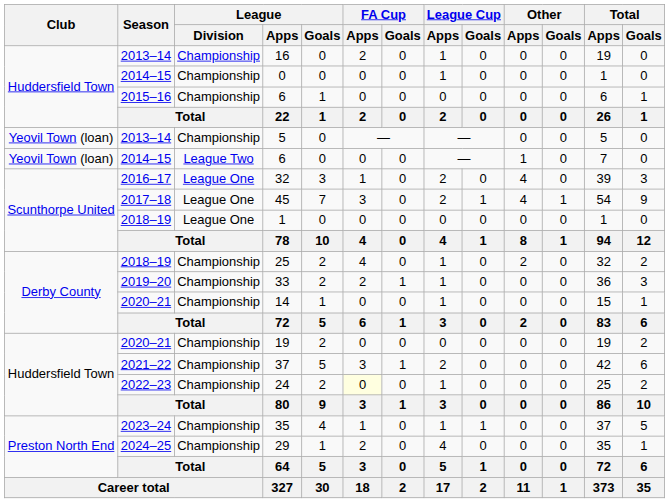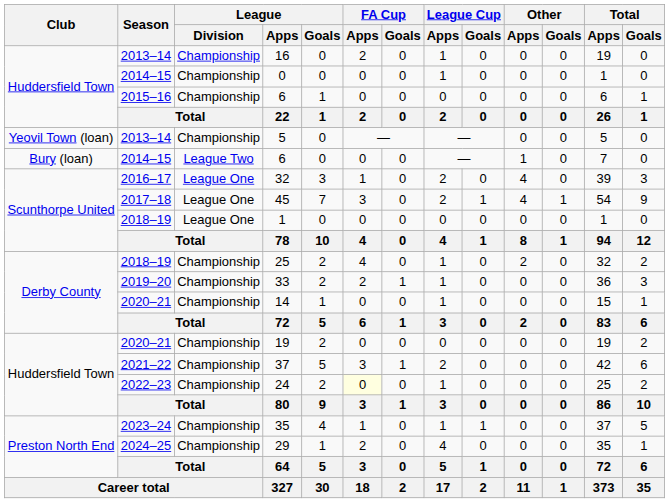 <table class="wikitable" style="text-align:center">
 <tr>
 <th rowspan="2">Club</th>
 <th rowspan="2">Season</th>
 <th colspan="3">League</th>
 <th colspan="2"><a href='#'>FA Cup</a></th>
 <th colspan="2"><a href='#'>League Cup</a></th>
 <th colspan="2">Other</th>
 <th colspan="2">Total</th>
 </tr>
 <tr>
 <th>Division</th>
 <th>Apps</th>
 <th>Goals</th>
 <th>Apps</th>
 <th>Goals</th>
 <th>Apps</th>
 <th>Goals</th>
 <th>Apps</th>
 <th>Goals</th>
 <th>Apps</th>
 <th>Goals</th>
 </tr>
 <tr>
 <td rowspan="4"><a href='#'>Huddersfield Town</a></td>
 <td><a href='#'>2013–14</a></td>
 <td><a href='#'>Championship</a></td>
 <td>16</td>
 <td>0</td>
 <td>2</td>
 <td>0</td>
 <td>1</td>
 <td>0</td>
 <td>0</td>
 <td>0</td>
 <td>19</td>
 <td>0</td>
 </tr>
 <tr>
 <td><a href='#'>2014–15</a></td>
 <td>Championship</td>
 <td>0</td>
 <td>0</td>
 <td>0</td>
 <td>0</td>
 <td>1</td>
 <td>0</td>
 <td>0</td>
 <td>0</td>
 <td>1</td>
 <td>0</td>
 </tr>
 <tr>
 <td><a href='#'>2015–16</a></td>
 <td>Championship</td>
 <td>6</td>
 <td>1</td>
 <td>0</td>
 <td>0</td>
 <td>0</td>
 <td>0</td>
 <td>0</td>
 <td>0</td>
 <td>6</td>
 <td>1</td>
 </tr>
 <tr>
 <th colspan="2">Total</th>
 <th>22</th>
 <th>1</th>
 <th>2</th>
 <th>0</th>
 <th>2</th>
 <th>0</th>
 <th>0</th>
 <th>0</th>
 <th>26</th>
 <th>1</th>
 </tr>
 <tr>
 <td><a href='#'>Yeovil Town</a> (loan)</td>
 <td><a href='#'>2013–14</a></td>
 <td>Championship</td>
 <td>5</td>
 <td>0</td>
 <td colspan="2">—</td>
 <td colspan="2">—</td>
 <td>0</td>
 <td>0</td>
 <td>5</td>
 <td>0</td>
 </tr>
 <tr>
-<td><a href='#'>Yeovil Town</a> (loan)</td>
+<td><a href='#'>Bury</a> (loan)</td>
 <td><a href='#'>2014–15</a></td>
 <td><a href='#'>League Two</a></td>
 <td>6</td>
 <td>0</td>
 <td>0</td>
 <td>0</td>
 <td colspan="2">—</td>
 <td>1</td>
 <td>0</td>
 <td>7</td>
 <td>0</td>
 </tr>
 <tr>
 <td rowspan="4"><a href='#'>Scunthorpe United</a></td>
 <td><a href='#'>2016–17</a></td>
 <td><a href='#'>League One</a></td>
 <td>32</td>
 <td>3</td>
 <td>1</td>
 <td>0</td>
 <td>2</td>
 <td>0</td>
 <td>4</td>
 <td>0</td>
 <td>39</td>
 <td>3</td>
 </tr>
 <tr>
 <td><a href='#'>2017–18</a></td>
 <td>League One</td>
 <td>45</td>
 <td>7</td>
 <td>3</td>
 <td>0</td>
 <td>2</td>
 <td>1</td>
 <td>4</td>
 <td>1</td>
 <td>54</td>
 <td>9</td>
 </tr>
 <tr>
 <td><a href='#'>2018–19</a></td>
 <td>League One</td>
 <td>1</td>
 <td>0</td>
 <td>0</td>
 <td>0</td>
 <td>0</td>
 <td>0</td>
 <td>0</td>
 <td>0</td>
 <td>1</td>
 <td>0</td>
 </tr>
 <tr>
 <th colspan="2">Total</th>
 <th>78</th>
 <th>10</th>
 <th>4</th>
 <th>0</th>
 <th>4</th>
 <th>1</th>
 <th>8</th>
 <th>1</th>
 <th>94</th>
 <th>12</th>
 </tr>
 <tr>
 <td rowspan="4"><a href='#'>Derby County</a></td>
 <td><a href='#'>2018–19</a></td>
 <td>Championship</td>
 <td>25</td>
 <td>2</td>
 <td>4</td>
 <td>0</td>
 <td>1</td>
 <td>0</td>
 <td>2</td>
 <td>0</td>
 <td>32</td>
 <td>2</td>
 </tr>
 <tr>
 <td><a href='#'>2019–20</a></td>
 <td>Championship</td>
 <td>33</td>
 <td>2</td>
 <td>2</td>
 <td>1</td>
 <td>1</td>
 <td>0</td>
 <td>0</td>
 <td>0</td>
 <td>36</td>
 <td>3</td>
 </tr>
 <tr>
 <td><a href='#'>2020–21</a></td>
 <td>Championship</td>
 <td>14</td>
 <td>1</td>
 <td>0</td>
 <td>0</td>
 <td>1</td>
 <td>0</td>
 <td>0</td>
 <td>0</td>
 <td>15</td>
 <td>1</td>
 </tr>
 <tr>
 <th colspan="2">Total</th>
 <th>72</th>
 <th>5</th>
 <th>6</th>
 <th>1</th>
 <th>3</th>
 <th>0</th>
 <th>2</th>
 <th>0</th>
 <th>83</th>
 <th>6</th>
 </tr>
 <tr>
 <td rowspan="4">Huddersfield Town</td>
 <td><a href='#'>2020–21</a></td>
 <td>Championship</td>
 <td>19</td>
 <td>2</td>
 <td>0</td>
 <td>0</td>
 <td>0</td>
 <td>0</td>
 <td>0</td>
 <td>0</td>
 <td>19</td>
 <td>2</td>
 </tr>
 <tr>
 <td><a href='#'>2021–22</a></td>
 <td>Championship</td>
 <td>37</td>
 <td>5</td>
 <td>3</td>
 <td>1</td>
 <td>2</td>
 <td>0</td>
 <td>0</td>
 <td>0</td>
 <td>42</td>
 <td>6</td>
 </tr>
 <tr>
 <td><a href='#'>2022–23</a></td>
 <td>Championship</td>
 <td>24</td>
 <td>2</td>
 <td style="background: lightyellow;">0</td>
 <td>0</td>
 <td>1</td>
 <td>0</td>
 <td>0</td>
 <td>0</td>
 <td>25</td>
 <td>2</td>
 </tr>
 <tr>
 <th colspan="2">Total</th>
 <th>80</th>
 <th>9</th>
 <th>3</th>
 <th>1</th>
 <th>3</th>
 <th>0</th>
 <th>0</th>
 <th>0</th>
 <th>86</th>
 <th>10</th>
 </tr>
 <tr>
 <td rowspan="3"><a href='#'>Preston North End</a></td>
 <td><a href='#'>2023–24</a></td>
 <td>Championship</td>
 <td>35</td>
 <td>4</td>
 <td>1</td>
 <td>0</td>
 <td>1</td>
 <td>1</td>
 <td>0</td>
 <td>0</td>
 <td>37</td>
 <td>5</td>
 </tr>
 <tr>
 <td><a href='#'>2024–25</a></td>
 <td>Championship</td>
 <td>29</td>
 <td>1</td>
 <td>2</td>
 <td>0</td>
 <td>4</td>
 <td>0</td>
 <td>0</td>
 <td>0</td>
 <td>35</td>
 <td>1</td>
 </tr>
 <tr>
 <th colspan="2">Total</th>
 <th>64</th>
 <th>5</th>
 <th>3</th>
 <th>0</th>
 <th>5</th>
 <th>1</th>
 <th>0</th>
 <th>0</th>
 <th>72</th>
 <th>6</th>
 </tr>
 <tr>
 <th colspan="3">Career total</th>
 <th>327</th>
 <th>30</th>
 <th>18</th>
 <th>2</th>
 <th>17</th>
 <th>2</th>
 <th>11</th>
 <th>1</th>
 <th>373</th>
 <th>35</th>
 </tr>
 </table>
